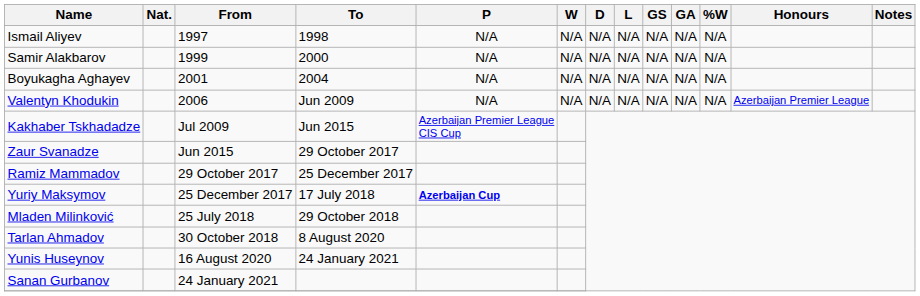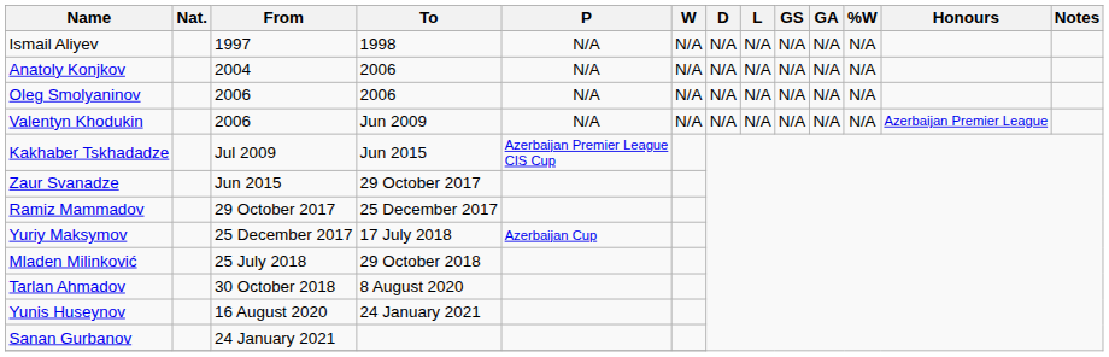 <table class="wikitable sortable" style="text-align: center">
 <tr>
 <th>Name</th>
 <th>Nat.</th>
 <th class="unsortable">From</th>
 <th class="unsortable">To</th>
 <th abbr="TOTAL OF MATCHES PLAYED">P</th>
 <th abbr="MATCHES WON">W</th>
 <th abbr="MATCHES DRAWN">D</th>
 <th abbr="MATCHES LOST">L</th>
 <th abbr="GOALS SCORED">GS</th>
 <th abbr="GOAL AGAINST">GA</th>
 <th abbr="PERCENTAGE OF MATCHES WON">%W</th>
 <th abbr="HONOURS">Honours</th>
 <th abbr="NOTES">Notes</th>
 </tr>
 <tr>
 <td align=left>Ismail Aliyev</td>
 <td align=left></td>
 <td align=left>1997</td>
 <td align=left>1998</td>
 <td>N/A</td>
 <td>N/A</td>
 <td>N/A</td>
 <td>N/A</td>
 <td>N/A</td>
 <td>N/A</td>
 <td>N/A</td>
 <td></td>
 <td></td>
 </tr>
 <tr>
-<td align=left>Samir Alakbarov</td>
+<td align=left><a href='#'>Anatoly Konjkov</a></td>
 <td align=left></td>
-<td align=left>1999</td>
-<td align=left>2000</td>
+<td align=left>2004</td>
+<td align=left>2006</td>
 <td>N/A</td>
 <td>N/A</td>
 <td>N/A</td>
 <td>N/A</td>
 <td>N/A</td>
 <td>N/A</td>
 <td>N/A</td>
 <td></td>
 <td></td>
 </tr>
 <tr>
-<td align=left>Boyukagha Aghayev</td>
+<td align=left><a href='#'>Oleg Smolyaninov</a></td>
 <td align=left></td>
-<td align=left>2001</td>
-<td align=left>2004</td>
+<td align=left>2006</td>
+<td align=left>2006</td>
 <td>N/A</td>
 <td>N/A</td>
 <td>N/A</td>
 <td>N/A</td>
 <td>N/A</td>
 <td>N/A</td>
 <td>N/A</td>
 <td></td>
 <td></td>
 </tr>
 <tr>
 <td align=left><a href='#'>Valentyn Khodukin</a></td>
 <td align=left></td>
 <td align=left>2006</td>
 <td align=left>Jun 2009</td>
 <td>N/A</td>
 <td>N/A</td>
 <td>N/A</td>
 <td>N/A</td>
 <td>N/A</td>
 <td>N/A</td>
 <td>N/A</td>
 <td style="text-align:left;font-size:smaller"><a href='#'>Azerbaijan Premier League</a></td>
 <td></td>
 </tr>
 <tr>
 <td align=left><a href='#'>Kakhaber Tskhadadze</a></td>
 <td align=left></td>
 <td align=left>Jul 2009</td>
 <td align=left>Jun 2015<br></td>
 <td style="text-align:left;font-size:smaller"><a href='#'>Azerbaijan Premier League</a><br><a href='#'>CIS Cup</a></td>
 <td></td>
 </tr>
 <tr>
 <td align=left><a href='#'>Zaur Svanadze</a></td>
 <td align=left></td>
 <td align=left>Jun 2015</td>
 <td align=left>29 October 2017<br></td>
 <td></td>
 <td></td>
 </tr>
 <tr>
 <td align=left><a href='#'>Ramiz Mammadov</a></td>
 <td align=left></td>
 <td align=left>29 October 2017</td>
 <td align=left>25 December 2017<br></td>
 <td></td>
 <td></td>
 </tr>
 <tr>
 <td align=left><a href='#'>Yuriy Maksymov</a></td>
 <td align=left></td>
 <td align=left>25 December 2017</td>
 <td align=left>17 July 2018<br></td>
-<td style="text-align:left;font-size:smaller"><strong><a href='#'>Azerbaijan Cup</a></strong></td>
+<td style="text-align:left;font-size:smaller"><a href='#'>Azerbaijan Cup</a></td>
 <td></td>
 </tr>
 <tr>
 <td align=left><a href='#'>Mladen Milinković</a></td>
 <td align=left></td>
 <td align=left>25 July 2018</td>
 <td align=left>29 October 2018<br></td>
 <td style="text-align:left;font-size:smaller"></td>
 <td></td>
 </tr>
 <tr>
 <td align=left><a href='#'>Tarlan Ahmadov</a></td>
 <td align=left></td>
 <td align=left>30 October 2018</td>
 <td align=left>8 August 2020<br></td>
 <td style="text-align:left;font-size:smaller"></td>
 <td></td>
 </tr>
 <tr>
 <td align=left><a href='#'>Yunis Huseynov</a></td>
 <td align=left></td>
 <td align=left>16 August 2020</td>
 <td align=left>24 January 2021<br></td>
 <td style="text-align:left;font-size:smaller"></td>
 <td></td>
 </tr>
 <tr>
 <td align=left><a href='#'>Sanan Gurbanov</a></td>
 <td align=left></td>
 <td align=left>24 January 2021</td>
 <td align=left><br></td>
 <td style="text-align:left;font-size:smaller"></td>
 <td></td>
 </tr>
 <tr>
 </tr>
 </table>
